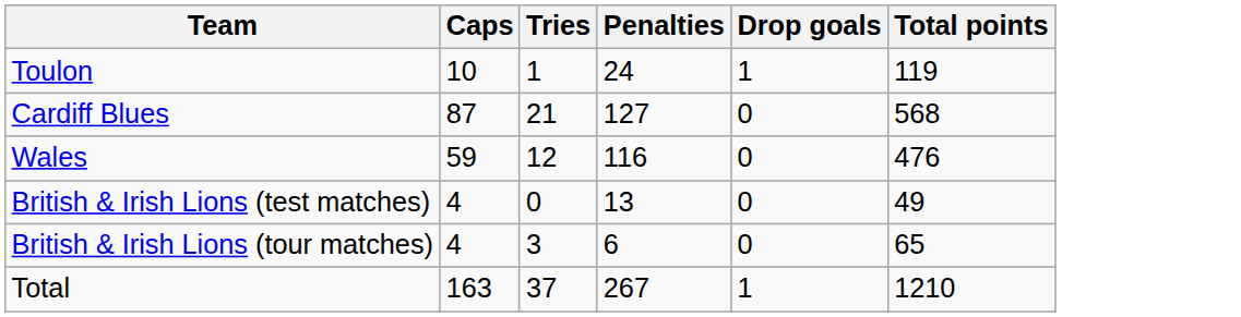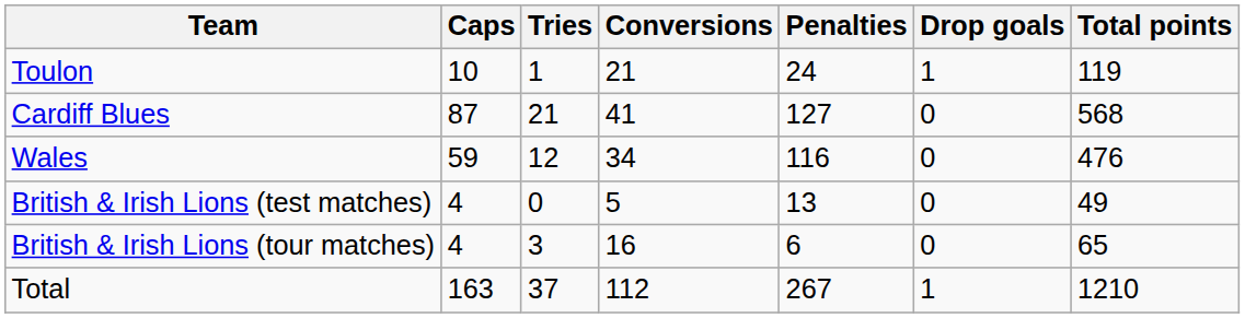 <table class="wikitable">
 <tr>
 <th>Team</th>
 <th>Caps</th>
 <th>Tries</th>
+<th>Conversions</th>
 <th>Penalties</th>
 <th>Drop goals</th>
 <th>Total points</th>
 </tr>
 <tr>
 <td><a href='#'>Toulon</a></td>
 <td>10</td>
 <td>1</td>
+<td>21</td>
 <td>24</td>
 <td>1</td>
 <td>119</td>
 </tr>
 <tr>
 <td><a href='#'>Cardiff Blues</a></td>
 <td>87</td>
 <td>21</td>
+<td>41</td>
 <td>127</td>
 <td>0</td>
 <td>568</td>
 </tr>
 <tr>
 <td><a href='#'>Wales</a></td>
 <td>59</td>
 <td>12</td>
+<td>34</td>
 <td>116</td>
 <td>0</td>
 <td>476</td>
 </tr>
 <tr>
 <td><a href='#'>British & Irish Lions</a> (test matches)</td>
 <td>4</td>
 <td>0</td>
+<td>5</td>
 <td>13</td>
 <td>0</td>
 <td>49</td>
 </tr>
 <tr>
 <td><a href='#'>British & Irish Lions</a> (tour matches)</td>
 <td>4</td>
 <td>3</td>
+<td>16</td>
 <td>6</td>
 <td>0</td>
 <td>65</td>
 </tr>
 <tr>
 <td>Total</td>
 <td>163</td>
 <td>37</td>
+<td>112</td>
 <td>267</td>
 <td>1</td>
 <td>1210</td>
 </tr>
 </table>
